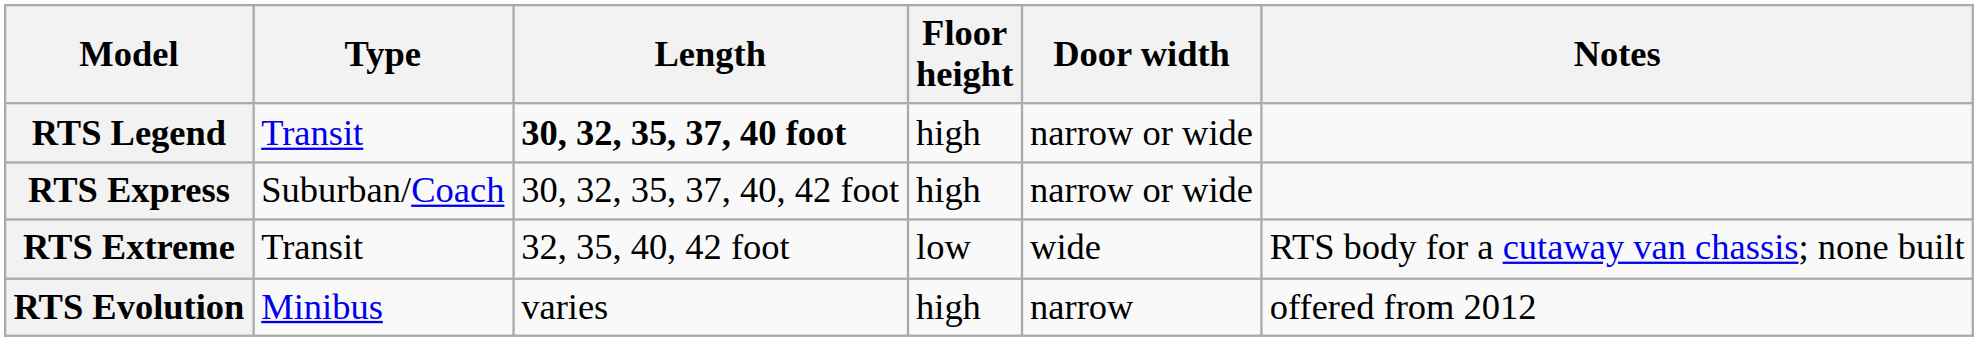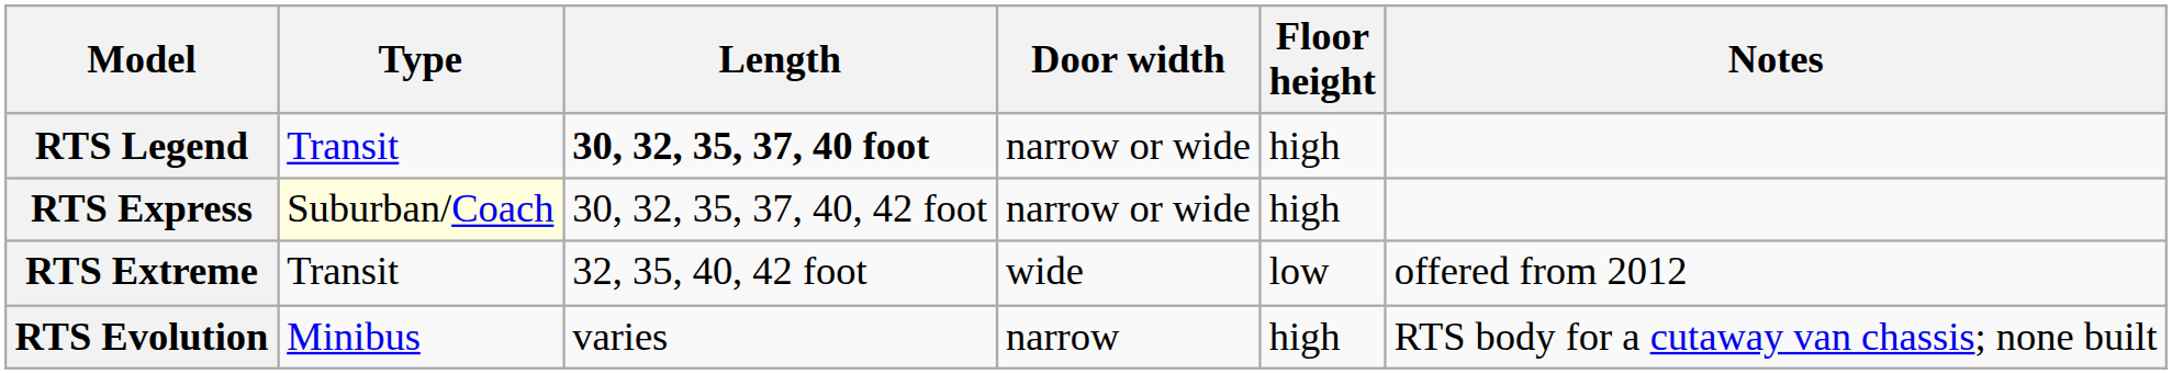 <table class=wikitable>
 <tr>
 <th>Model</th>
 <th>Type</th>
 <th>Length</th>
+<th>Door width</th>
 <th>Floor<br>height</th>
-<th>Door width</th>
 <th>Notes</th>
 </tr>
 <tr>
 <th>RTS Legend</th>
 <td><a href='#'>Transit</a></td>
 <td><strong>30, 32, 35, 37, 40 foot</strong></td>
+<td>narrow or wide</td>
 <td>high</td>
-<td>narrow or wide</td>
 <td></td>
 </tr>
 <tr>
 <th>RTS Express</th>
-<td>Suburban/<a href='#'>Coach</a></td>
+<td style="background: lightyellow;">Suburban/<a href='#'>Coach</a></td>
 <td>30, 32, 35, 37, 40, 42 foot</td>
+<td>narrow or wide</td>
 <td>high</td>
-<td>narrow or wide</td>
 <td></td>
 </tr>
 <tr>
 <th>RTS Extreme</th>
 <td>Transit</td>
 <td>32, 35, 40, 42 foot</td>
+<td>wide</td>
 <td>low</td>
-<td>wide</td>
-<td>RTS body for a <a href='#'>cutaway van chassis</a>; none built</td>
+<td>offered from 2012</td>
 </tr>
 <tr>
 <th>RTS Evolution</th>
 <td><a href='#'>Minibus</a></td>
 <td>varies</td>
+<td>narrow</td>
 <td>high</td>
-<td>narrow</td>
-<td>offered from 2012</td>
+<td>RTS body for a <a href='#'>cutaway van chassis</a>; none built</td>
 </tr>
 </table>
